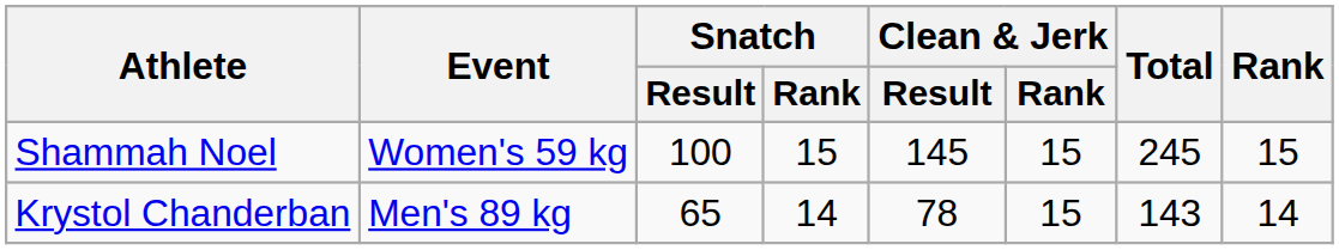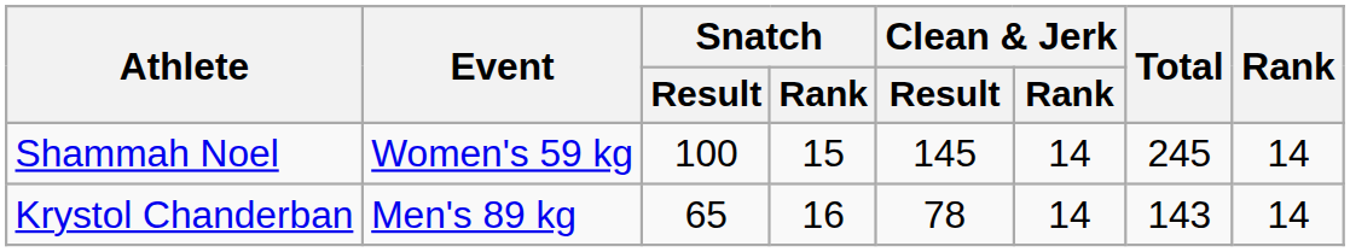 <table class="wikitable" style="font-size:90%">
 <tr>
 <th rowspan=2>Athlete</th>
 <th rowspan=2>Event</th>
 <th colspan="2">Snatch</th>
 <th colspan="2">Clean & Jerk</th>
 <th rowspan="2">Total</th>
 <th rowspan="2">Rank</th>
 </tr>
 <tr style="font-size:95%">
 <th>Result</th>
 <th>Rank</th>
 <th>Result</th>
 <th>Rank</th>
 </tr>
 <tr align=center>
 <td align=left><a href='#'>Shammah Noel</a></td>
 <td align=left><a href='#'>Women's 59 kg</a></td>
 <td>100</td>
 <td>15</td>
 <td>145</td>
-<td>15</td>
+<td>14</td>
 <td>245</td>
-<td>15</td>
+<td>14</td>
 </tr>
 <tr align=center>
 <td align=left><a href='#'>Krystol Chanderban</a></td>
 <td align=left><a href='#'>Men's 89 kg</a></td>
 <td>65</td>
+<td>16</td>
+<td>78</td>
 <td>14</td>
-<td>78</td>
-<td>15</td>
 <td>143</td>
 <td>14</td>
 </tr>
 </table>
